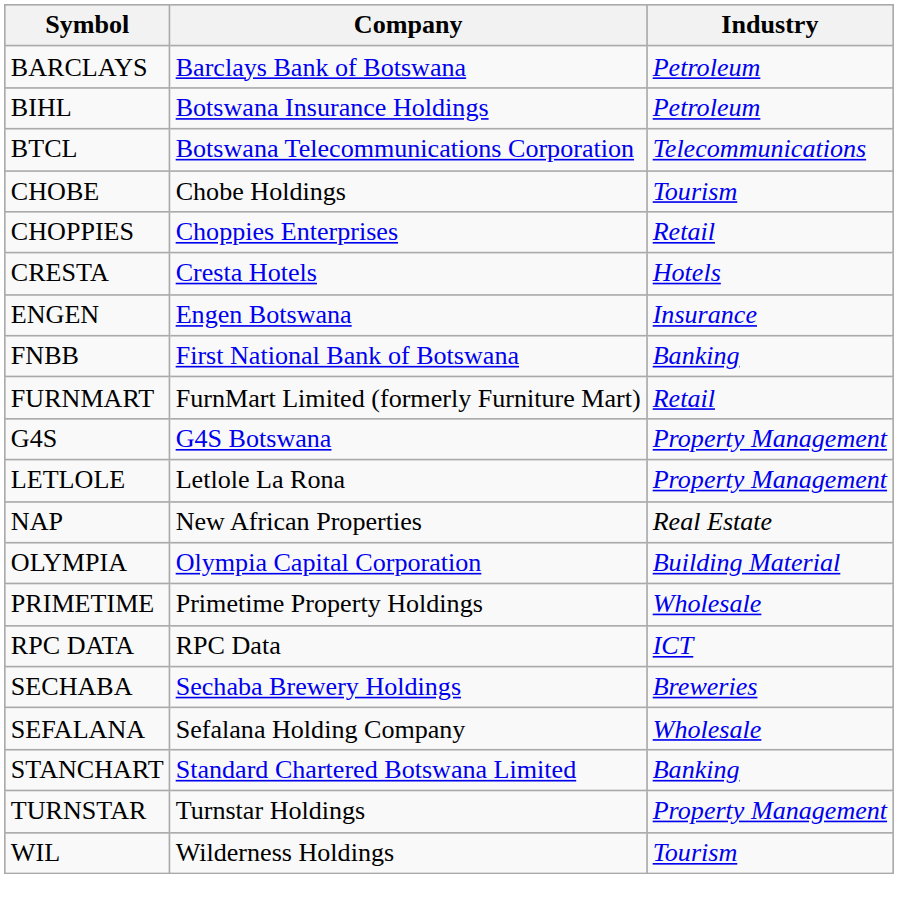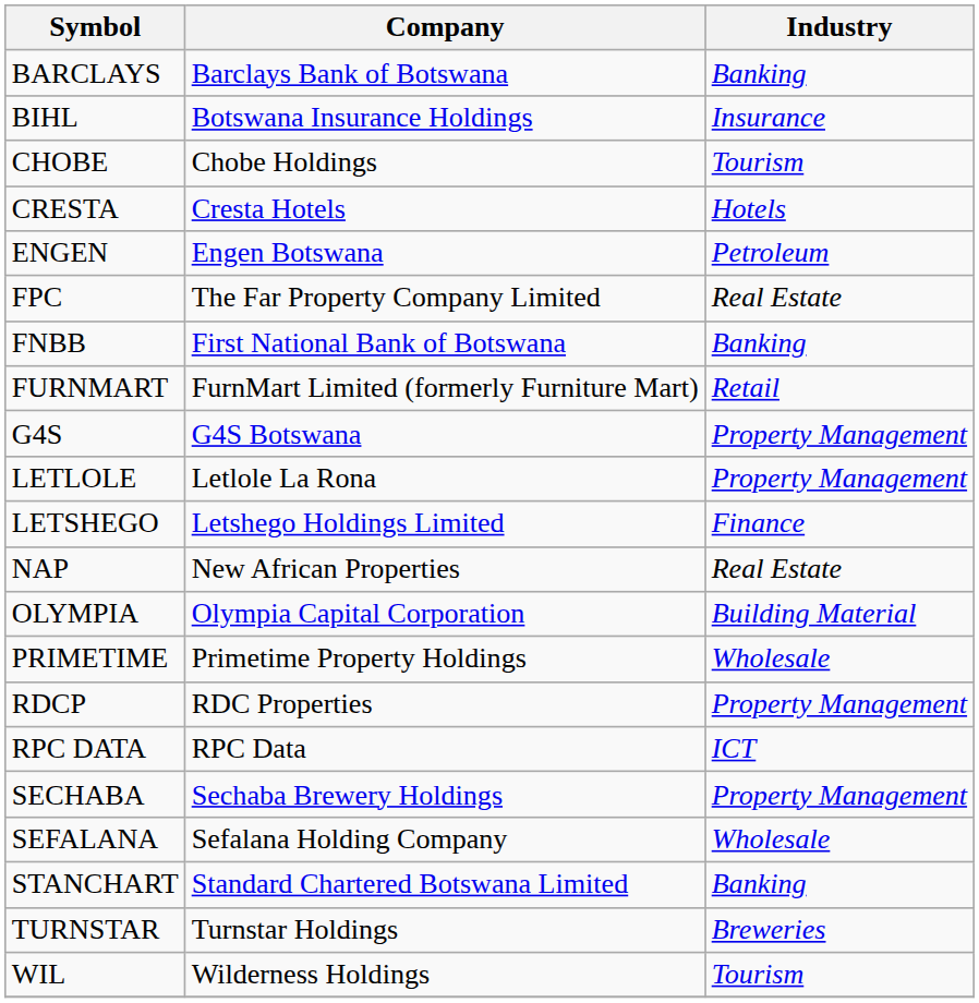 <table class="wikitable sortable">
 <tr>
 <th>Symbol</th>
 <th>Company</th>
 <th>Industry</th>
 </tr>
 <tr>
 <td>BARCLAYS</td>
 <td><a href='#'>Barclays Bank of Botswana</a></td>
-<td><em><a href='#'>Petroleum</a></em></td>
+<td><em><a href='#'>Banking</a></em></td>
 </tr>
 <tr>
 <td>BIHL</td>
 <td><a href='#'>Botswana Insurance Holdings</a></td>
-<td><em><a href='#'>Petroleum</a></em></td>
-</tr>
-<tr>
-<td>BTCL</td>
-<td><a href='#'>Botswana Telecommunications Corporation</a></td>
-<td><em><a href='#'>Telecommunications</a></em></td>
+<td><em><a href='#'>Insurance</a></em></td>
 </tr>
 <tr>
 <td>CHOBE</td>
 <td>Chobe Holdings</td>
 <td><em><a href='#'>Tourism</a></em></td>
-</tr>
-<tr>
-<td>CHOPPIES</td>
-<td><a href='#'>Choppies Enterprises</a></td>
-<td><em><a href='#'>Retail</a></em></td>
 </tr>
 <tr>
 <td>CRESTA</td>
 <td><a href='#'>Cresta Hotels</a></td>
 <td><em><a href='#'>Hotels</a></em></td>
 </tr>
 <tr>
 <td>ENGEN</td>
 <td><a href='#'>Engen Botswana</a></td>
-<td><em><a href='#'>Insurance</a></em></td>
+<td><em><a href='#'>Petroleum</a></em></td>
+</tr>
+<tr>
+<td>FPC</td>
+<td>The Far Property Company Limited</td>
+<td><em>Real Estate</em></td>
 </tr>
 <tr>
 <td>FNBB</td>
 <td><a href='#'>First National Bank of Botswana</a></td>
 <td><em><a href='#'>Banking</a></em></td>
 </tr>
 <tr>
 <td>FURNMART</td>
 <td>FurnMart Limited (formerly Furniture Mart)</td>
 <td><em><a href='#'>Retail</a></em></td>
 </tr>
 <tr>
 <td>G4S</td>
 <td><a href='#'>G4S Botswana</a></td>
 <td><em><a href='#'>Property Management</a></em></td>
 </tr>
 <tr>
 <td>LETLOLE</td>
 <td>Letlole La Rona</td>
 <td><em><a href='#'>Property Management</a></em></td>
 </tr>
 <tr>
+<td>LETSHEGO</td>
+<td><a href='#'>Letshego Holdings Limited</a></td>
+<td><em><a href='#'>Finance</a></em></td>
+</tr>
+<tr>
 <td>NAP</td>
 <td>New African Properties</td>
 <td><em>Real Estate</em></td>
 </tr>
 <tr>
 <td>OLYMPIA</td>
 <td><a href='#'>Olympia Capital Corporation</a></td>
 <td><em><a href='#'>Building Material</a></em></td>
 </tr>
 <tr>
 <td>PRIMETIME</td>
 <td>Primetime Property Holdings</td>
 <td><em><a href='#'>Wholesale</a></em></td>
 </tr>
 <tr>
+<td>RDCP</td>
+<td>RDC Properties</td>
+<td><em><a href='#'>Property Management</a></em></td>
+</tr>
+<tr>
 <td>RPC DATA</td>
 <td>RPC Data</td>
 <td><em><a href='#'>ICT</a></em></td>
 </tr>
 <tr>
 <td>SECHABA</td>
 <td><a href='#'>Sechaba Brewery Holdings</a></td>
-<td><em><a href='#'>Breweries</a></em></td>
+<td><em><a href='#'>Property Management</a></em></td>
 </tr>
 <tr>
 <td>SEFALANA</td>
 <td>Sefalana Holding Company</td>
 <td><em><a href='#'>Wholesale</a></em></td>
 </tr>
 <tr>
 <td>STANCHART</td>
 <td><a href='#'>Standard Chartered Botswana Limited</a></td>
 <td><em><a href='#'>Banking</a></em></td>
 </tr>
 <tr>
 <td>TURNSTAR</td>
 <td>Turnstar Holdings</td>
-<td><em><a href='#'>Property Management</a></em></td>
+<td><em><a href='#'>Breweries</a></em></td>
 </tr>
 <tr>
 <td>WIL</td>
 <td>Wilderness Holdings</td>
 <td><em><a href='#'>Tourism</a></em></td>
 </tr>
 <tr>
 </tr>
 </table>
